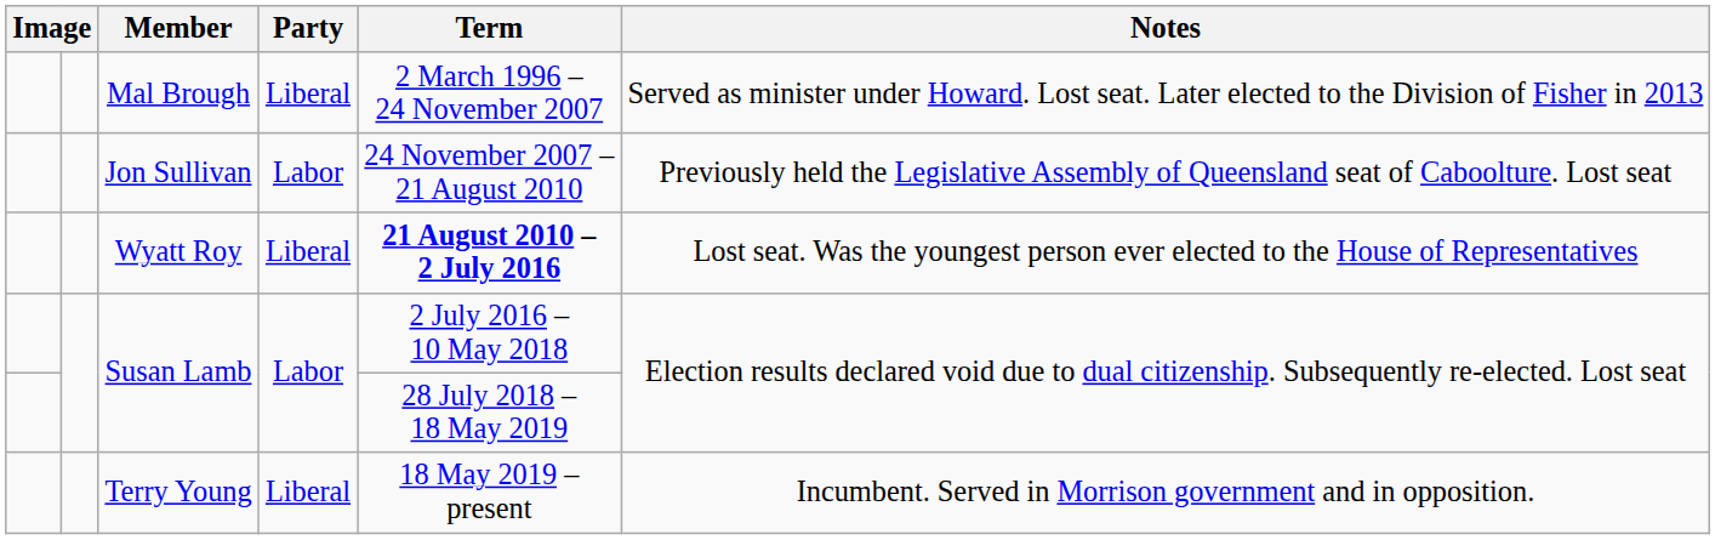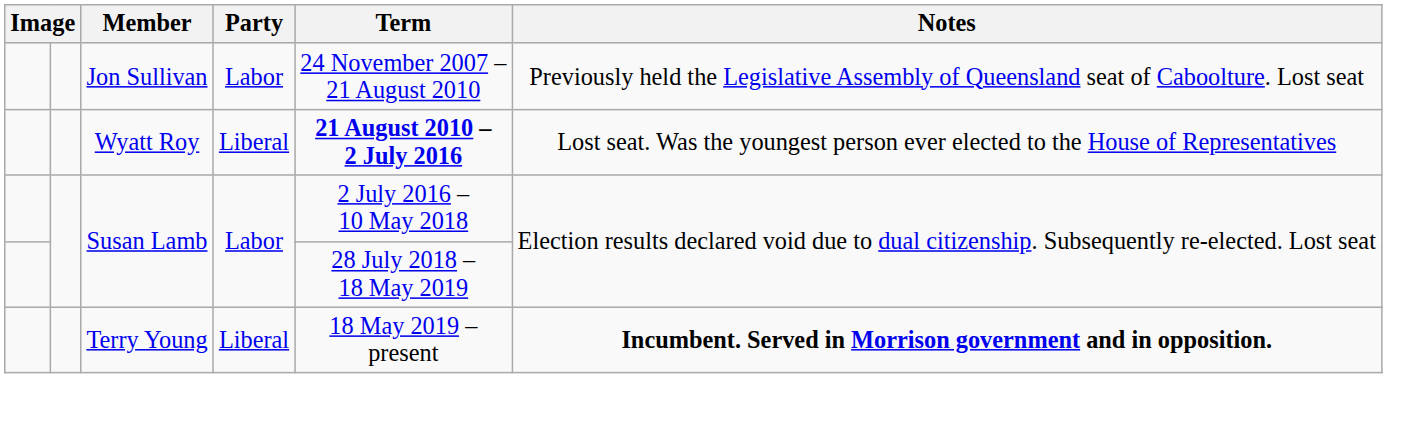 <table class=wikitable style="text-align:center">
 <tr>
 <th colspan=2>Image</th>
 <th>Member</th>
 <th>Party</th>
 <th>Term</th>
 <th>Notes</th>
-</tr>
-<tr>
-<td> </td>
-<td></td>
-<td><a href='#'>Mal Brough</a><br></td>
-<td><a href='#'>Liberal</a></td>
-<td nowrap><a href='#'>2 March 1996</a> –<br><a href='#'>24 November 2007</a></td>
-<td>Served as minister under <a href='#'>Howard</a>. Lost seat. Later elected to the Division of <a href='#'>Fisher</a> in <a href='#'>2013</a></td>
 </tr>
 <tr>
 <td> </td>
 <td></td>
 <td><a href='#'>Jon Sullivan</a><br></td>
 <td><a href='#'>Labor</a></td>
 <td nowrap><a href='#'>24 November 2007</a> –<br><a href='#'>21 August 2010</a></td>
 <td>Previously held the <a href='#'>Legislative Assembly of Queensland</a> seat of <a href='#'>Caboolture</a>. Lost seat</td>
 </tr>
 <tr>
 <td> </td>
 <td></td>
 <td><a href='#'>Wyatt Roy</a><br></td>
 <td><a href='#'>Liberal</a></td>
 <td nowrap><strong><a href='#'>21 August 2010</a> –<br><a href='#'>2 July 2016</a></strong></td>
 <td>Lost seat. Was the youngest person ever elected to the <a href='#'>House of Representatives</a></td>
 </tr>
 <tr>
 <td> </td>
 <td rowspan=2></td>
 <td rowspan=2><a href='#'>Susan Lamb</a><br></td>
 <td rowspan=2><a href='#'>Labor</a></td>
 <td nowrap><a href='#'>2 July 2016</a> –<br><a href='#'>10 May 2018</a></td>
 <td rowspan=2>Election results declared void due to <a href='#'>dual citizenship</a>. Subsequently re-elected. Lost seat</td>
 </tr>
 <tr>
 <td> </td>
 <td nowrap><a href='#'>28 July 2018</a> –<br><a href='#'>18 May 2019</a></td>
 </tr>
 <tr>
 <td> </td>
 <td></td>
 <td><a href='#'>Terry Young</a><br></td>
 <td><a href='#'>Liberal</a></td>
 <td nowrap><a href='#'>18 May 2019</a> –<br>present</td>
-<td>Incumbent. Served in <a href='#'>Morrison government</a> and in opposition.</td>
+<td><strong>Incumbent. Served in <a href='#'>Morrison government</a> and in opposition.</strong></td>
 </tr>
 </table>
